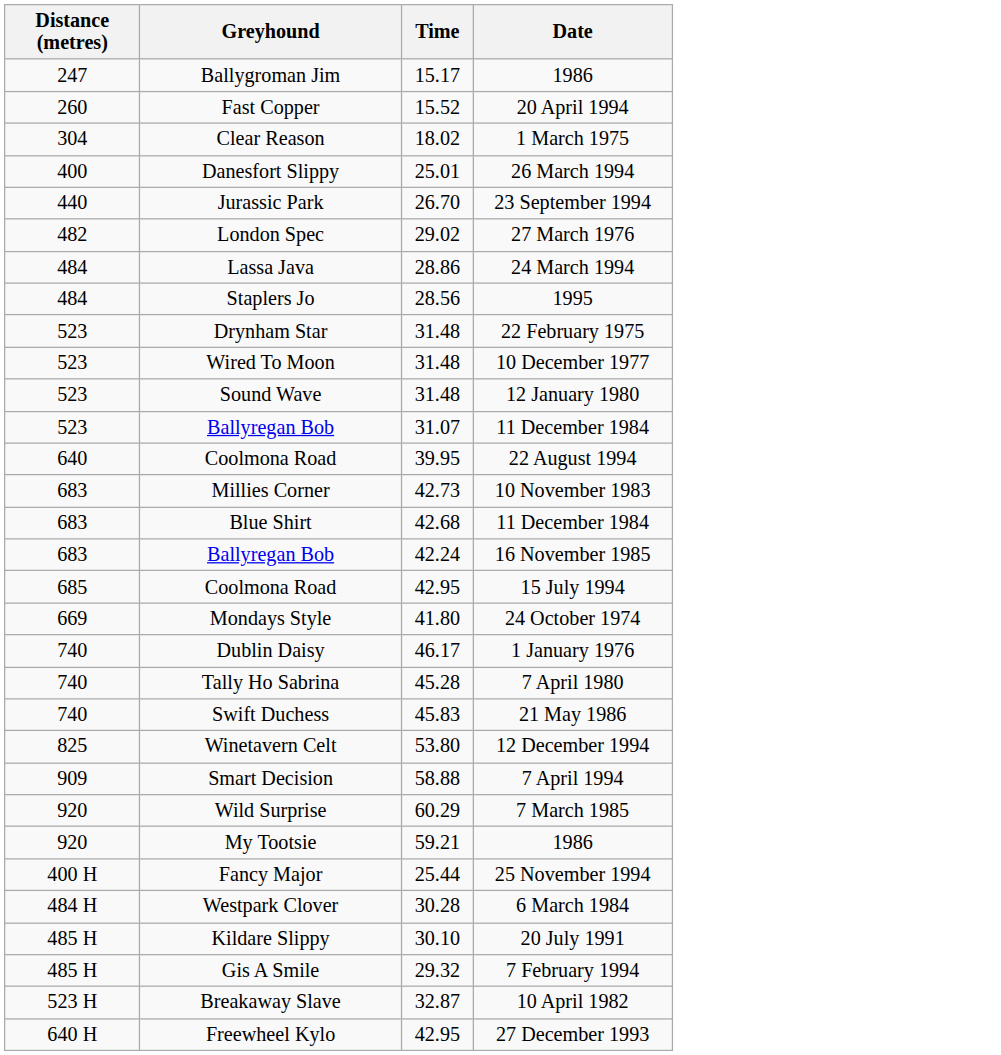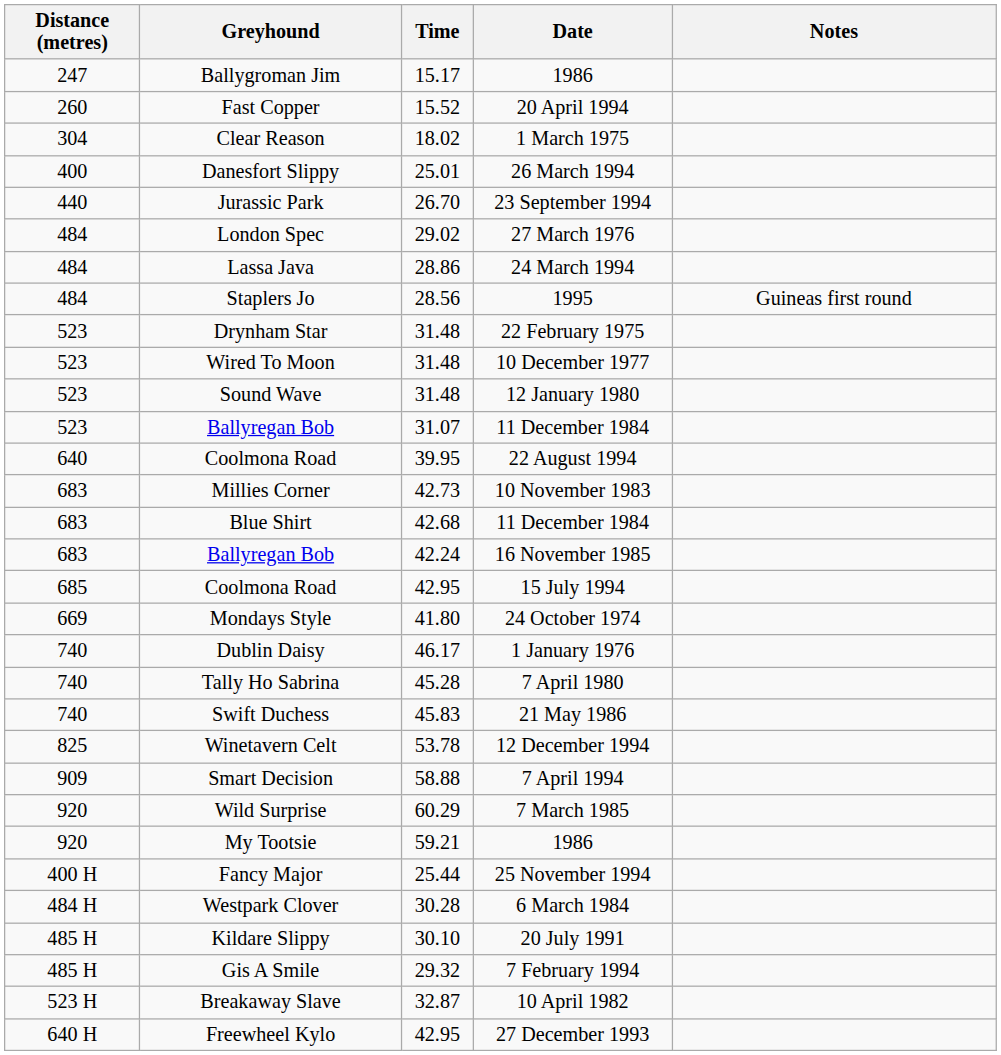 <table class="wikitable" style="font-size: 100%">
 <tr>
 <th width=100>Distance <br>(metres)</th>
 <th width=200>Greyhound</th>
 <th width=50>Time</th>
 <th width=150>Date</th>
+<th width=250>Notes</th>
 </tr>
 <tr align=center>
 <td>247</td>
 <td>Ballygroman Jim</td>
 <td>15.17</td>
 <td>1986</td>
+<td></td>
 </tr>
 <tr align=center>
 <td>260</td>
 <td>Fast Copper</td>
 <td>15.52</td>
 <td>20 April 1994</td>
+<td></td>
 </tr>
 <tr align=center>
 <td>304</td>
 <td>Clear Reason</td>
 <td>18.02</td>
 <td>1 March 1975</td>
+<td></td>
 </tr>
 <tr align=center>
 <td>400</td>
 <td>Danesfort Slippy</td>
 <td>25.01</td>
 <td>26 March 1994</td>
+<td></td>
 </tr>
 <tr align=center>
 <td>440</td>
 <td>Jurassic Park</td>
 <td>26.70</td>
 <td>23 September 1994</td>
+<td></td>
 </tr>
 <tr align=center>
-<td>482</td>
+<td>484</td>
 <td>London Spec</td>
 <td>29.02</td>
 <td>27 March 1976</td>
+<td></td>
 </tr>
 <tr align=center>
 <td>484</td>
 <td>Lassa Java</td>
 <td>28.86</td>
 <td>24 March 1994</td>
+<td></td>
 </tr>
 <tr align=center>
 <td>484</td>
 <td>Staplers Jo</td>
 <td>28.56</td>
 <td>1995</td>
+<td>Guineas first round</td>
 </tr>
 <tr align=center>
 <td>523</td>
 <td>Drynham Star</td>
 <td>31.48</td>
 <td>22 February 1975</td>
+<td></td>
 </tr>
 <tr align=center>
 <td>523</td>
 <td>Wired To Moon</td>
 <td>31.48</td>
 <td>10 December 1977</td>
+<td></td>
 </tr>
 <tr align=center>
 <td>523</td>
 <td>Sound Wave</td>
 <td>31.48</td>
 <td>12 January 1980</td>
+<td></td>
 </tr>
 <tr align=center>
 <td>523</td>
 <td><a href='#'>Ballyregan Bob</a></td>
 <td>31.07</td>
 <td>11 December 1984</td>
+<td></td>
 </tr>
 <tr align=center>
 <td>640</td>
 <td>Coolmona Road</td>
 <td>39.95</td>
 <td>22 August 1994</td>
+<td></td>
 </tr>
 <tr align=center>
 <td>683</td>
 <td>Millies Corner</td>
 <td>42.73</td>
 <td>10 November 1983</td>
+<td></td>
 </tr>
 <tr align=center>
 <td>683</td>
 <td>Blue Shirt</td>
 <td>42.68</td>
 <td>11 December 1984</td>
+<td></td>
 </tr>
 <tr align=center>
 <td>683</td>
 <td><a href='#'>Ballyregan Bob</a></td>
 <td>42.24</td>
 <td>16 November 1985</td>
+<td></td>
 </tr>
 <tr align=center>
 <td>685</td>
 <td>Coolmona Road</td>
 <td>42.95</td>
 <td>15 July 1994</td>
+<td></td>
 </tr>
 <tr align=center>
 <td>669</td>
 <td>Mondays Style</td>
 <td>41.80</td>
 <td>24 October 1974</td>
+<td></td>
 </tr>
 <tr align=center>
 <td>740</td>
 <td>Dublin Daisy</td>
 <td>46.17</td>
 <td>1 January 1976</td>
+<td></td>
 </tr>
 <tr align=center>
 <td>740</td>
 <td>Tally Ho Sabrina</td>
 <td>45.28</td>
 <td>7 April 1980</td>
+<td></td>
 </tr>
 <tr align=center>
 <td>740</td>
 <td>Swift Duchess</td>
 <td>45.83</td>
 <td>21 May 1986</td>
+<td></td>
 </tr>
 <tr align=center>
 <td>825</td>
 <td>Winetavern Celt</td>
-<td>53.80</td>
+<td>53.78</td>
 <td>12 December 1994</td>
+<td></td>
 </tr>
 <tr align=center>
 <td>909</td>
 <td>Smart Decision</td>
 <td>58.88</td>
 <td>7 April 1994</td>
+<td></td>
 </tr>
 <tr align=center>
 <td>920</td>
 <td>Wild Surprise</td>
 <td>60.29</td>
 <td>7 March 1985</td>
+<td></td>
 </tr>
 <tr align=center>
 <td>920</td>
 <td>My Tootsie</td>
 <td>59.21</td>
 <td>1986</td>
+<td></td>
 </tr>
 <tr align=center>
 <td>400 H</td>
 <td>Fancy Major</td>
 <td>25.44</td>
 <td>25 November 1994</td>
+<td></td>
 </tr>
 <tr align=center>
 <td>484 H</td>
 <td>Westpark Clover</td>
 <td>30.28</td>
 <td>6 March 1984</td>
+<td></td>
 </tr>
 <tr align=center>
 <td>485 H</td>
 <td>Kildare Slippy</td>
 <td>30.10</td>
 <td>20 July 1991</td>
+<td></td>
 </tr>
 <tr align=center>
 <td>485 H</td>
 <td>Gis A Smile</td>
 <td>29.32</td>
 <td>7 February 1994</td>
+<td></td>
 </tr>
 <tr align=center>
 <td>523 H</td>
 <td>Breakaway Slave</td>
 <td>32.87</td>
 <td>10 April 1982</td>
+<td></td>
 </tr>
 <tr align=center>
 <td>640 H</td>
 <td>Freewheel Kylo</td>
 <td>42.95</td>
 <td>27 December 1993</td>
+<td></td>
 </tr>
 </table>
